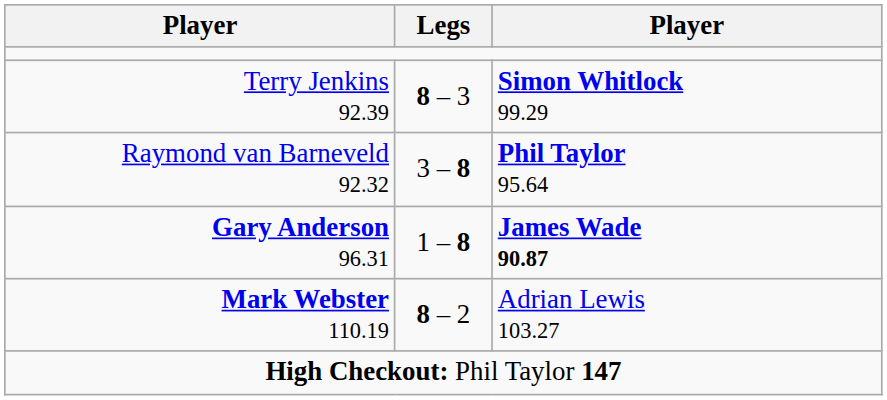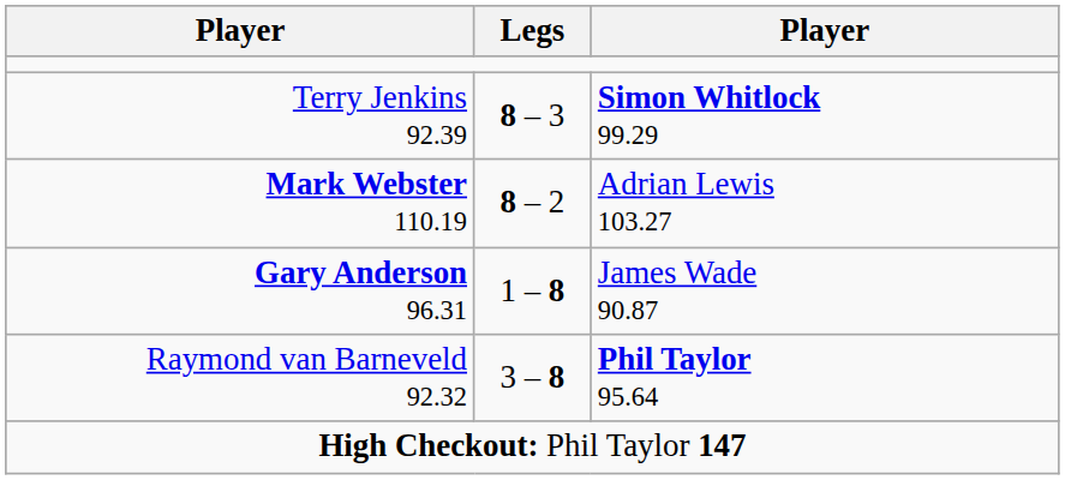 <table class=wikitable style="text-align:center">
 <tr>
 <th width=225>Player</th>
 <th width=50>Legs</th>
 <th width=225>Player</th>
 </tr>
 <tr align=center>
 <td colspan="3"></td>
 </tr>
 <tr align=left>
 <td align=right><a href='#'>Terry Jenkins</a>  <br> <small><span>92.39</span></small></td>
 <td align=center><strong>8</strong> – 3</td>
 <td> <strong><a href='#'>Simon Whitlock</a></strong> <br> <small><span>99.29</span></small></td>
 </tr>
 <tr align=left>
-<td align=right><a href='#'>Raymond van Barneveld</a>  <br> <small><span>92.32</span></small></td>
-<td align=center>3 – <strong>8</strong></td>
-<td> <strong><a href='#'>Phil Taylor</a></strong> <br> <small><span>95.64</span></small></td>
+<td align=right><strong><a href='#'>Mark Webster</a></strong>  <br> <small><span>110.19</span></small></td>
+<td align=center><strong>8</strong> – 2</td>
+<td> <a href='#'>Adrian Lewis</a> <br> <small><span>103.27</span></small></td>
 </tr>
 <tr align=left>
 <td align=right><strong><a href='#'>Gary Anderson</a></strong>  <br> <small><span>96.31</span></small></td>
 <td align=center>1 – <strong>8</strong></td>
-<td><strong> <a href='#'>James Wade</a> <br> <small><span>90.87</span></small></strong></td>
+<td> <a href='#'>James Wade</a> <br> <small><span>90.87</span></small></td>
 </tr>
 <tr align=left>
-<td align=right><strong><a href='#'>Mark Webster</a></strong>  <br> <small><span>110.19</span></small></td>
-<td align=center><strong>8</strong> – 2</td>
-<td> <a href='#'>Adrian Lewis</a> <br> <small><span>103.27</span></small></td>
+<td align=right><a href='#'>Raymond van Barneveld</a>  <br> <small><span>92.32</span></small></td>
+<td align=center>3 – <strong>8</strong></td>
+<td> <strong><a href='#'>Phil Taylor</a></strong> <br> <small><span>95.64</span></small></td>
 </tr>
 <tr align=center>
 <td colspan="3"><strong>High Checkout:</strong> Phil Taylor <strong>147</strong></td>
 </tr>
 </table>
